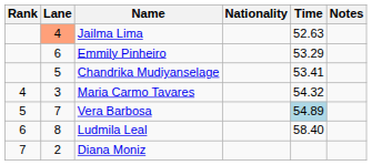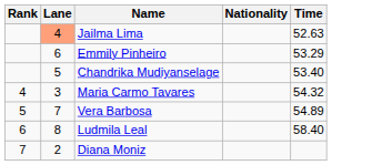 <table class="wikitable sortable" style="text-align:center">
 <tr>
 <th>Rank</th>
 <th>Lane</th>
 <th>Name</th>
 <th>Nationality</th>
 <th>Time</th>
-<th>Notes</th>
 </tr>
 <tr>
 <td></td>
 <td style="background: lightsalmon;">4</td>
 <td align=left><a href='#'>Jailma Lima</a></td>
 <td align=left></td>
 <td>52.63</td>
-<td></td>
 </tr>
 <tr>
 <td></td>
 <td>6</td>
 <td align=left><a href='#'>Emmily Pinheiro</a></td>
 <td align=left></td>
 <td>53.29</td>
-<td></td>
 </tr>
 <tr>
 <td></td>
 <td>5</td>
 <td align=left><a href='#'>Chandrika Mudiyanselage</a></td>
 <td align=left></td>
-<td>53.41</td>
-<td></td>
+<td>53.40</td>
 </tr>
 <tr>
 <td>4</td>
 <td>3</td>
 <td align=left><a href='#'>Maria Carmo Tavares</a></td>
 <td align=left></td>
 <td>54.32</td>
-<td></td>
 </tr>
 <tr>
 <td>5</td>
 <td>7</td>
 <td align=left><a href='#'>Vera Barbosa</a></td>
 <td align=left></td>
-<td style="background: lightblue;">54.89</td>
-<td></td>
+<td>54.89</td>
 </tr>
 <tr>
 <td>6</td>
 <td>8</td>
 <td align=left><a href='#'>Ludmila Leal</a></td>
 <td align=left></td>
 <td>58.40</td>
-<td></td>
 </tr>
 <tr>
 <td>7</td>
 <td>2</td>
 <td align=left><a href='#'>Diana Moniz</a></td>
 <td align=left></td>
 <td></td>
-<td></td>
 </tr>
 </table>
